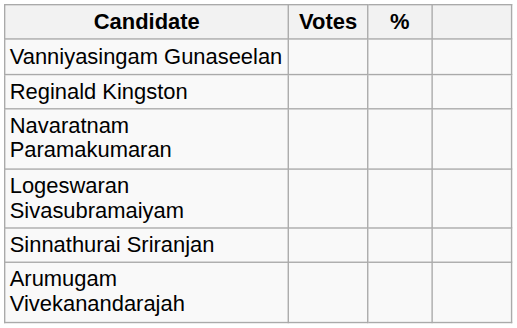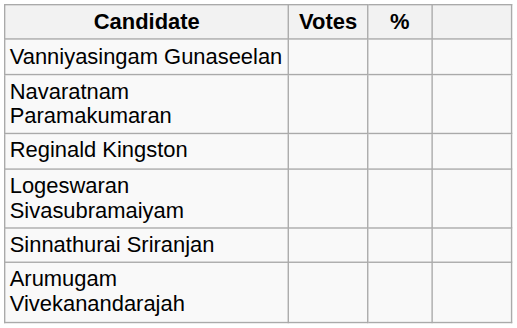 <table class="wikitable" border="1" style="text-align:right;">
 <tr>
 <th align=left width="200">Candidate</th>
 <th align=left width="50">Votes</th>
 <th align=left width="40">%</th>
 <th align=left width="50"></th>
 </tr>
 <tr>
 <td align=left>Vanniyasingam Gunaseelan</td>
 <td></td>
 <td></td>
 <td></td>
 </tr>
 <tr>
-<td align=left>Reginald Kingston</td>
+<td align=left>Navaratnam Paramakumaran</td>
 <td></td>
 <td></td>
 <td></td>
 </tr>
 <tr>
-<td align=left>Navaratnam Paramakumaran</td>
+<td align=left>Reginald Kingston</td>
 <td></td>
 <td></td>
 <td></td>
 </tr>
 <tr>
 <td align=left>Logeswaran Sivasubramaiyam</td>
 <td></td>
 <td></td>
 <td></td>
 </tr>
 <tr>
 <td align=left>Sinnathurai Sriranjan</td>
 <td></td>
 <td></td>
 <td></td>
 </tr>
 <tr>
 <td align=left>Arumugam Vivekanandarajah</td>
 <td></td>
 <td></td>
 <td></td>
 </tr>
 </table>
